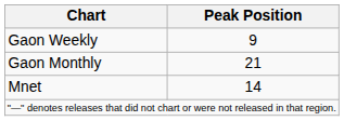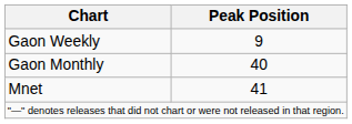 <table class="wikitable">
 <tr>
 <th>Chart</th>
 <th>Peak Position</th>
 </tr>
 <tr>
 <td>Gaon Weekly </td>
 <td align="center">9</td>
 </tr>
 <tr>
 <td>Gaon Monthly</td>
-<td align="center">21</td>
+<td align="center">40</td>
 </tr>
 <tr>
 <td>Mnet </td>
-<td align="center">14</td>
+<td align="center">41</td>
 </tr>
 <tr>
 <td colspan="10" style="text-align:center; font-size:8pt;">"—" denotes releases that did not chart or were not released in that region.</td>
 </tr>
 </table>
